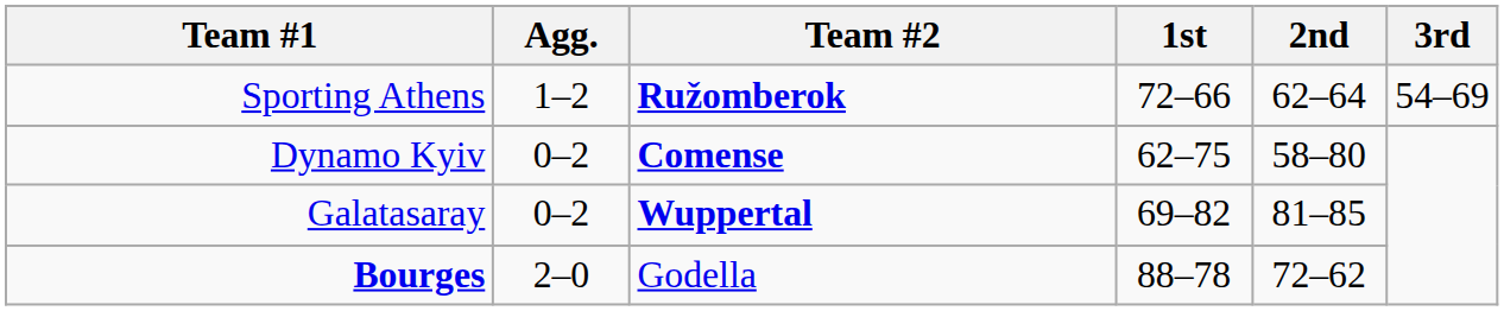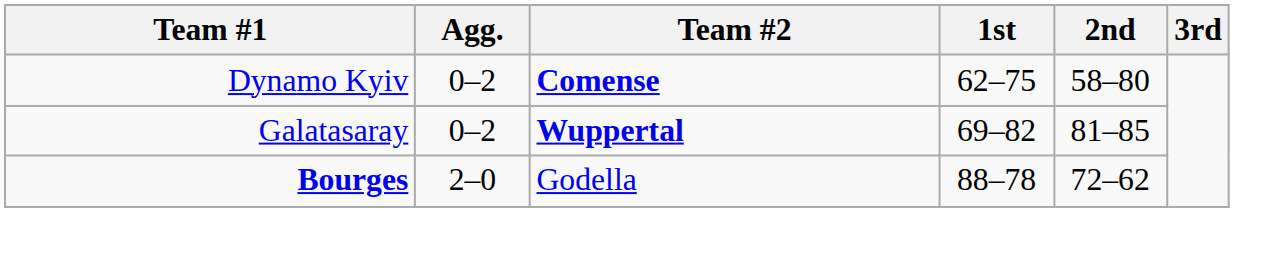 <table class=wikitable style="text-align:center">
 <tr>
 <th width=200>Team #1</th>
 <th width=50>Agg.</th>
 <th width=200>Team #2</th>
 <th width=50>1st</th>
 <th width=50>2nd</th>
 <th wifth=50>3rd</th>
-</tr>
-<tr>
-<td align=right><a href='#'>Sporting Athens</a> </td>
-<td align=center>1–2</td>
-<td align=left> <strong><a href='#'>Ružomberok</a></strong></td>
-<td align=center>72–66</td>
-<td align=center>62–64</td>
-<td align=center>54–69</td>
 </tr>
 <tr>
 <td align=right><a href='#'>Dynamo Kyiv</a> </td>
 <td align=center>0–2</td>
 <td align=left> <strong><a href='#'>Comense</a></strong></td>
 <td align=center>62–75</td>
 <td align=center>58–80</td>
 </tr>
 <tr>
 <td align=right><a href='#'>Galatasaray</a> </td>
 <td align=center>0–2</td>
 <td align=left> <strong><a href='#'>Wuppertal</a></strong></td>
 <td align=center>69–82</td>
 <td align=center>81–85</td>
 </tr>
 <tr>
 <td align=right><strong><a href='#'>Bourges</a></strong> </td>
 <td align=center>2–0</td>
 <td align=left> <a href='#'>Godella</a></td>
 <td align=center>88–78</td>
 <td align=center>72–62</td>
 </tr>
 </table>
